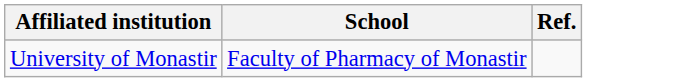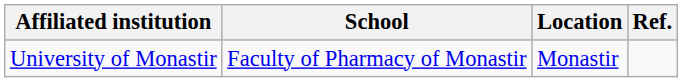 <table class="wikitable sortable">
 <tr>
 <th>Affiliated institution</th>
 <th>School</th>
+<th>Location</th>
 <th>Ref.</th>
 </tr>
 <tr>
 <td><a href='#'>University of Monastir</a></td>
 <td><a href='#'>Faculty of Pharmacy of Monastir</a></td>
+<td><a href='#'>Monastir</a></td>
 <td></td>
 </tr>
 </table>
